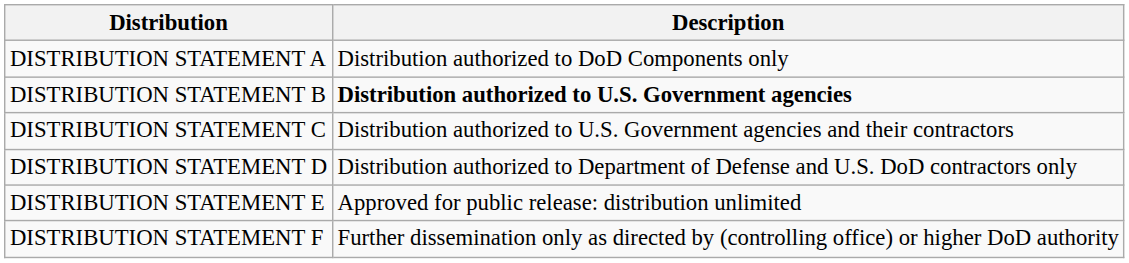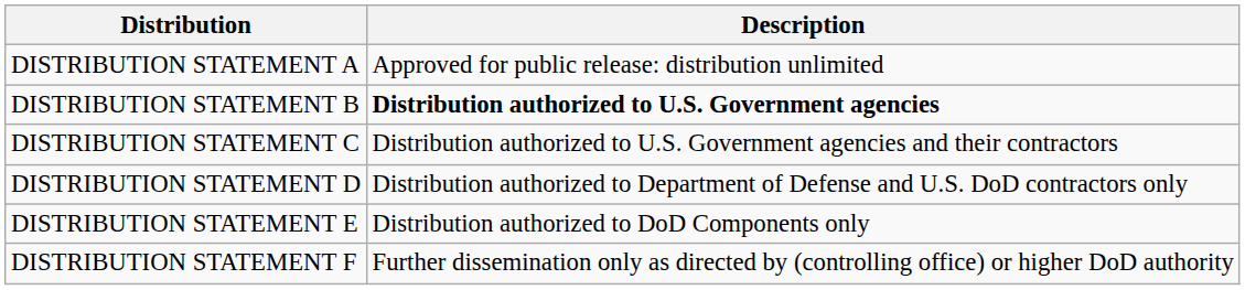 <table class="wikitable">
 <tr>
 <th>Distribution</th>
 <th>Description</th>
 </tr>
 <tr>
 <td>DISTRIBUTION STATEMENT A</td>
-<td>Distribution authorized to DoD Components only</td>
+<td>Approved for public release: distribution unlimited</td>
 </tr>
 <tr>
 <td>DISTRIBUTION STATEMENT B</td>
 <td><strong>Distribution authorized to U.S. Government agencies</strong></td>
 </tr>
 <tr>
 <td>DISTRIBUTION STATEMENT C</td>
 <td>Distribution authorized to U.S. Government agencies and their contractors</td>
 </tr>
 <tr>
 <td>DISTRIBUTION STATEMENT D</td>
 <td>Distribution authorized to Department of Defense and U.S. DoD contractors only</td>
 </tr>
 <tr>
 <td>DISTRIBUTION STATEMENT E</td>
-<td>Approved for public release: distribution unlimited</td>
+<td>Distribution authorized to DoD Components only</td>
 </tr>
 <tr>
 <td>DISTRIBUTION STATEMENT F</td>
 <td>Further dissemination only as directed by (controlling office) or higher DoD authority</td>
 </tr>
 </table>
